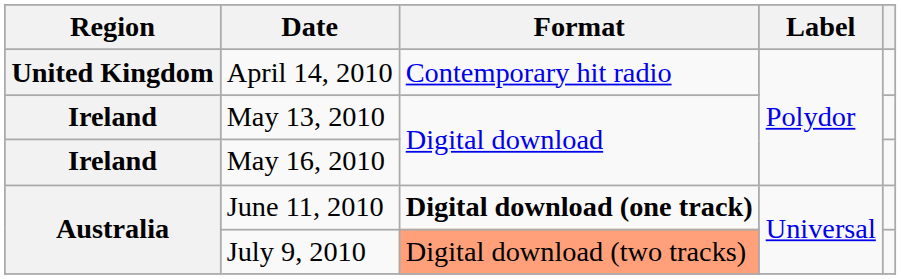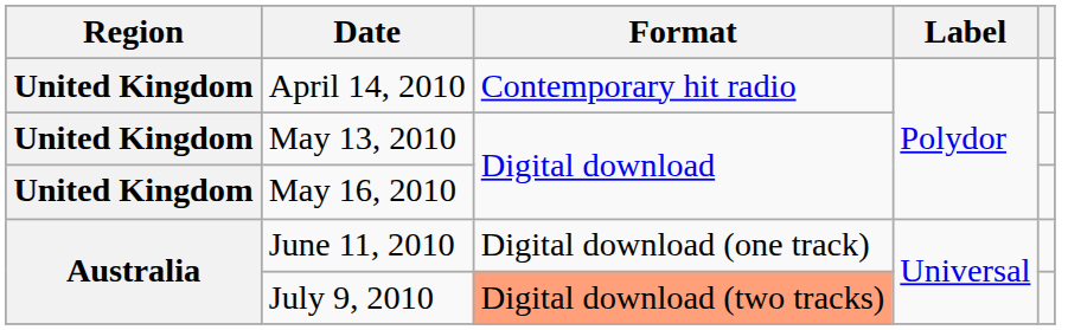 <table class="wikitable plainrowheaders">
 <tr>
 <th scope="col">Region</th>
 <th scope="col">Date</th>
 <th scope="col">Format</th>
 <th scope="col">Label</th>
 <th scope="col"></th>
 </tr>
 <tr>
 <th scope="row">United Kingdom</th>
 <td>April 14, 2010</td>
 <td><a href='#'>Contemporary hit radio</a></td>
 <td rowspan="3"><a href='#'>Polydor</a></td>
 <td align="center"></td>
 </tr>
 <tr>
-<th scope="row">Ireland</th>
+<th scope="row">United Kingdom</th>
 <td>May 13, 2010</td>
 <td rowspan="2"><a href='#'>Digital download</a></td>
 <td align="center"></td>
 </tr>
 <tr>
-<th scope="row">Ireland</th>
+<th scope="row">United Kingdom</th>
 <td>May 16, 2010</td>
 <td align="center"></td>
 </tr>
 <tr>
 <th scope="row" rowspan="2">Australia</th>
 <td>June 11, 2010</td>
-<td><strong>Digital download (one track)</strong></td>
+<td>Digital download (one track)</td>
 <td rowspan="2"><a href='#'>Universal</a></td>
 <td align="center"></td>
 </tr>
 <tr>
 <td>July 9, 2010</td>
 <td style="background: lightsalmon;">Digital download (two tracks)</td>
 <td align="center"></td>
 </tr>
 </table>
